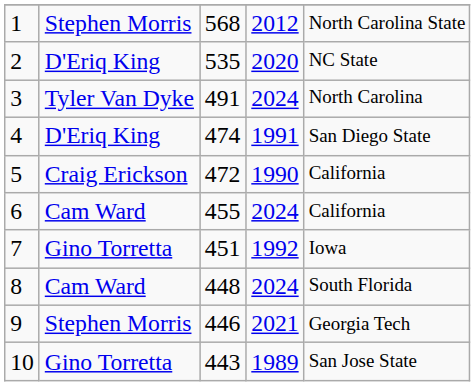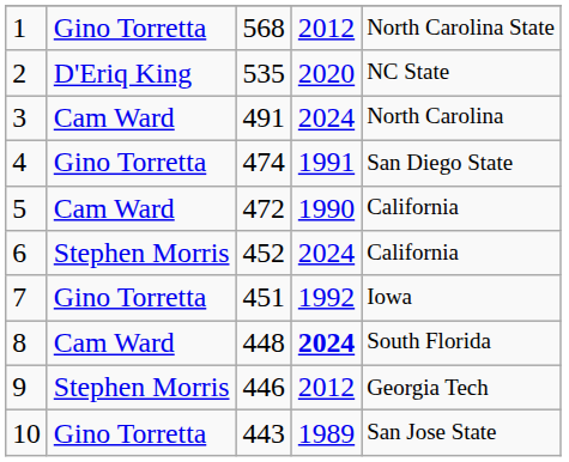 <table class="wikitable">
 <tr>
 </tr>
 <tr>
 <td>1</td>
-<td><a href='#'>Stephen Morris</a></td>
+<td><a href='#'>Gino Torretta</a></td>
 <td><abbr>568</abbr></td>
 <td><a href='#'>2012</a></td>
 <td style="font-size:80%;">North Carolina State</td>
 </tr>
 <tr>
 <td>2</td>
 <td><a href='#'>D'Eriq King</a></td>
 <td><abbr>535</abbr></td>
 <td><a href='#'>2020</a></td>
 <td style="font-size:80%;">NC State</td>
 </tr>
 <tr>
 <td>3</td>
-<td><a href='#'>Tyler Van Dyke</a></td>
+<td><a href='#'>Cam Ward</a></td>
 <td><abbr>491</abbr></td>
 <td><a href='#'>2024</a></td>
 <td style="font-size:80%;">North Carolina</td>
 </tr>
 <tr>
 <td>4</td>
-<td><a href='#'>D'Eriq King</a></td>
+<td><a href='#'>Gino Torretta</a></td>
 <td><abbr>474</abbr></td>
 <td><a href='#'>1991</a></td>
 <td style="font-size:80%;">San Diego State</td>
 </tr>
 <tr>
 <td>5</td>
-<td><a href='#'>Craig Erickson</a></td>
+<td><a href='#'>Cam Ward</a></td>
 <td><abbr>472</abbr></td>
 <td><a href='#'>1990</a></td>
 <td style="font-size:80%;">California</td>
 </tr>
 <tr>
 <td>6</td>
-<td><a href='#'>Cam Ward</a></td>
-<td><abbr>455</abbr></td>
+<td><a href='#'>Stephen Morris</a></td>
+<td><abbr>452</abbr></td>
 <td><a href='#'>2024</a></td>
 <td style="font-size:80%;">California</td>
 </tr>
 <tr>
 <td>7</td>
 <td><a href='#'>Gino Torretta</a></td>
 <td><abbr>451</abbr></td>
 <td><a href='#'>1992</a></td>
 <td style="font-size:80%;">Iowa</td>
 </tr>
 <tr>
 <td>8</td>
 <td><a href='#'>Cam Ward</a></td>
 <td><abbr>448</abbr></td>
-<td><a href='#'>2024</a></td>
+<td><strong><a href='#'>2024</a></strong></td>
 <td style="font-size:80%;">South Florida</td>
 </tr>
 <tr>
 <td>9</td>
 <td><a href='#'>Stephen Morris</a></td>
 <td><abbr>446</abbr></td>
-<td><a href='#'>2021</a></td>
+<td><a href='#'>2012</a></td>
 <td style="font-size:80%;">Georgia Tech</td>
 </tr>
 <tr>
 <td>10</td>
 <td><a href='#'>Gino Torretta</a></td>
 <td><abbr>443</abbr></td>
 <td><a href='#'>1989</a></td>
 <td style="font-size:80%;">San Jose State</td>
 </tr>
 </table>
